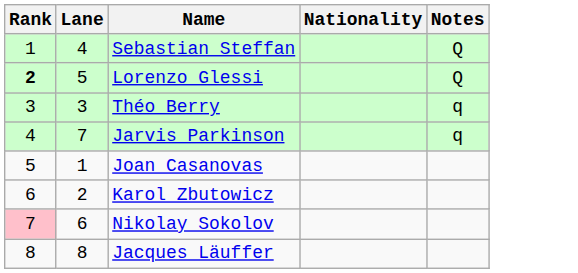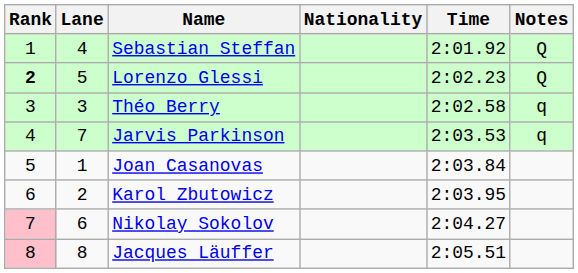 <table class="wikitable sortable" style="text-align:center">
 <tr>
 <th>Rank</th>
 <th>Lane</th>
 <th>Name</th>
 <th>Nationality</th>
+<th>Time</th>
 <th>Notes</th>
 </tr>
 <tr bgcolor=ccffcc>
 <td>1</td>
 <td>4</td>
 <td align=left><a href='#'>Sebastian Steffan</a></td>
 <td align=left></td>
+<td>2:01.92</td>
 <td>Q</td>
 </tr>
 <tr bgcolor=ccffcc>
 <td><strong>2</strong></td>
 <td>5</td>
 <td align=left><a href='#'>Lorenzo Glessi</a></td>
 <td align=left></td>
+<td>2:02.23</td>
 <td>Q</td>
 </tr>
 <tr bgcolor=ccffcc>
 <td>3</td>
 <td>3</td>
 <td align=left><a href='#'>Théo Berry</a></td>
 <td align=left></td>
+<td>2:02.58</td>
 <td>q</td>
 </tr>
 <tr bgcolor=ccffcc>
 <td>4</td>
 <td>7</td>
 <td align=left><a href='#'>Jarvis Parkinson</a></td>
 <td align=left></td>
+<td>2:03.53</td>
 <td>q</td>
 </tr>
 <tr>
 <td>5</td>
 <td>1</td>
 <td align=left><a href='#'>Joan Casanovas</a></td>
 <td align=left></td>
+<td>2:03.84</td>
 <td></td>
 </tr>
 <tr>
 <td>6</td>
 <td>2</td>
 <td align=left><a href='#'>Karol Zbutowicz</a></td>
 <td align=left></td>
+<td>2:03.95</td>
 <td></td>
 </tr>
 <tr>
 <td style="background: pink;">7</td>
 <td>6</td>
 <td align=left><a href='#'>Nikolay Sokolov</a></td>
 <td align=left></td>
+<td>2:04.27</td>
 <td></td>
 </tr>
 <tr>
-<td>8</td>
+<td style="background: pink;">8</td>
 <td>8</td>
 <td align=left><a href='#'>Jacques Läuffer</a></td>
 <td align=left></td>
+<td>2:05.51</td>
 <td></td>
 </tr>
 </table>
